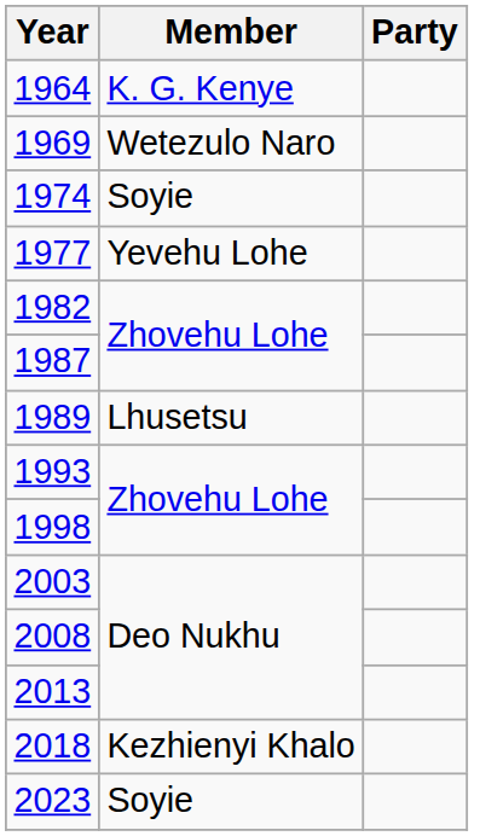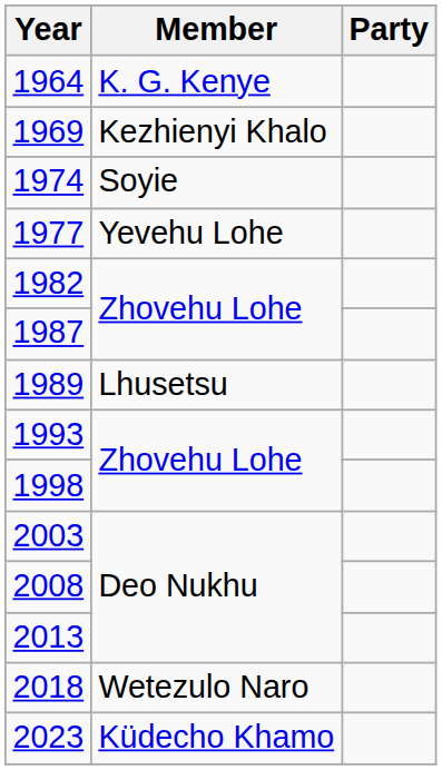 <table class="wikitable sortable">
 <tr>
 <th>Year</th>
 <th>Member</th>
 <th colspan="2">Party</th>
 </tr>
 <tr>
 <td><a href='#'>1964</a></td>
 <td><a href='#'>K. G. Kenye</a></td>
 <td></td>
 </tr>
 <tr>
 <td><a href='#'>1969</a></td>
-<td>Wetezulo Naro</td>
+<td>Kezhienyi Khalo</td>
 </tr>
 <tr>
 <td><a href='#'>1974</a></td>
 <td>Soyie</td>
 <td></td>
 </tr>
 <tr>
 <td><a href='#'>1977</a></td>
 <td>Yevehu Lohe</td>
 </tr>
 <tr>
 <td><a href='#'>1982</a></td>
 <td rowspan=2><a href='#'>Zhovehu Lohe</a></td>
 <td></td>
 </tr>
 <tr>
 <td><a href='#'>1987</a></td>
 <td></td>
 </tr>
 <tr>
 <td><a href='#'>1989</a></td>
 <td>Lhusetsu</td>
 <td></td>
 </tr>
 <tr>
 <td><a href='#'>1993</a></td>
 <td rowspan=2><a href='#'>Zhovehu Lohe</a></td>
 <td></td>
 </tr>
 <tr>
 <td><a href='#'>1998</a></td>
 </tr>
 <tr>
 <td><a href='#'>2003</a></td>
 <td rowspan=3>Deo Nukhu</td>
 <td></td>
 </tr>
 <tr>
 <td><a href='#'>2008</a></td>
 <td></td>
 </tr>
 <tr>
 <td><a href='#'>2013</a></td>
 <td></td>
 </tr>
 <tr>
 <td><a href='#'>2018</a></td>
-<td>Kezhienyi Khalo</td>
+<td>Wetezulo Naro</td>
 </tr>
 <tr>
 <td><a href='#'>2023</a></td>
-<td>Soyie</td>
+<td><a href='#'>Küdecho Khamo</a></td>
 <td></td>
 </tr>
 </table>
